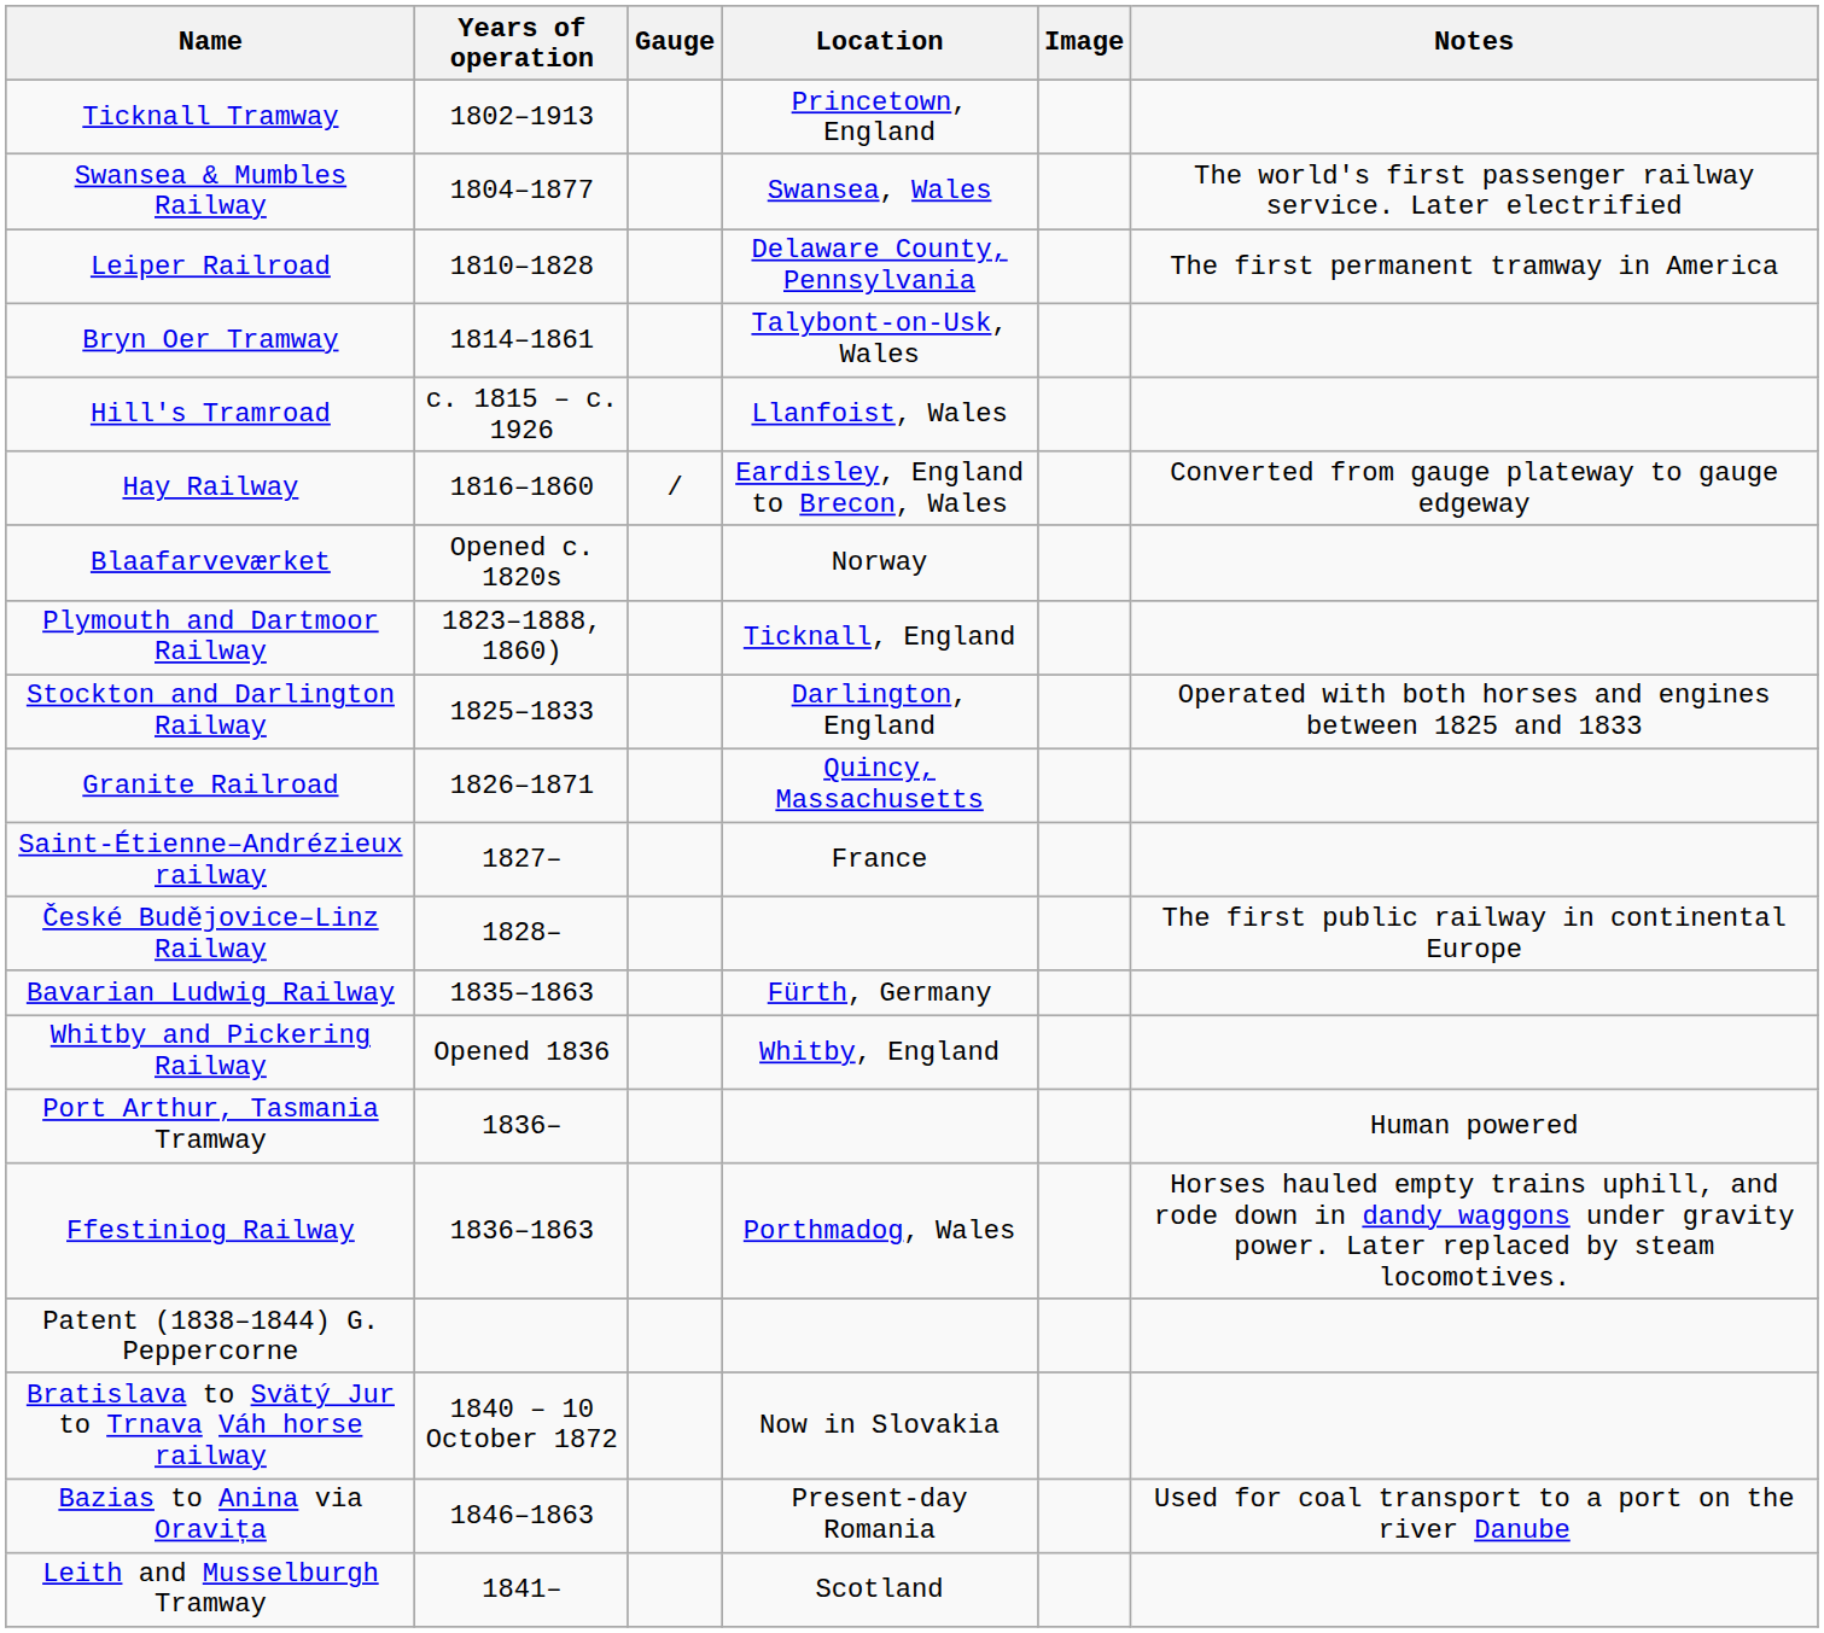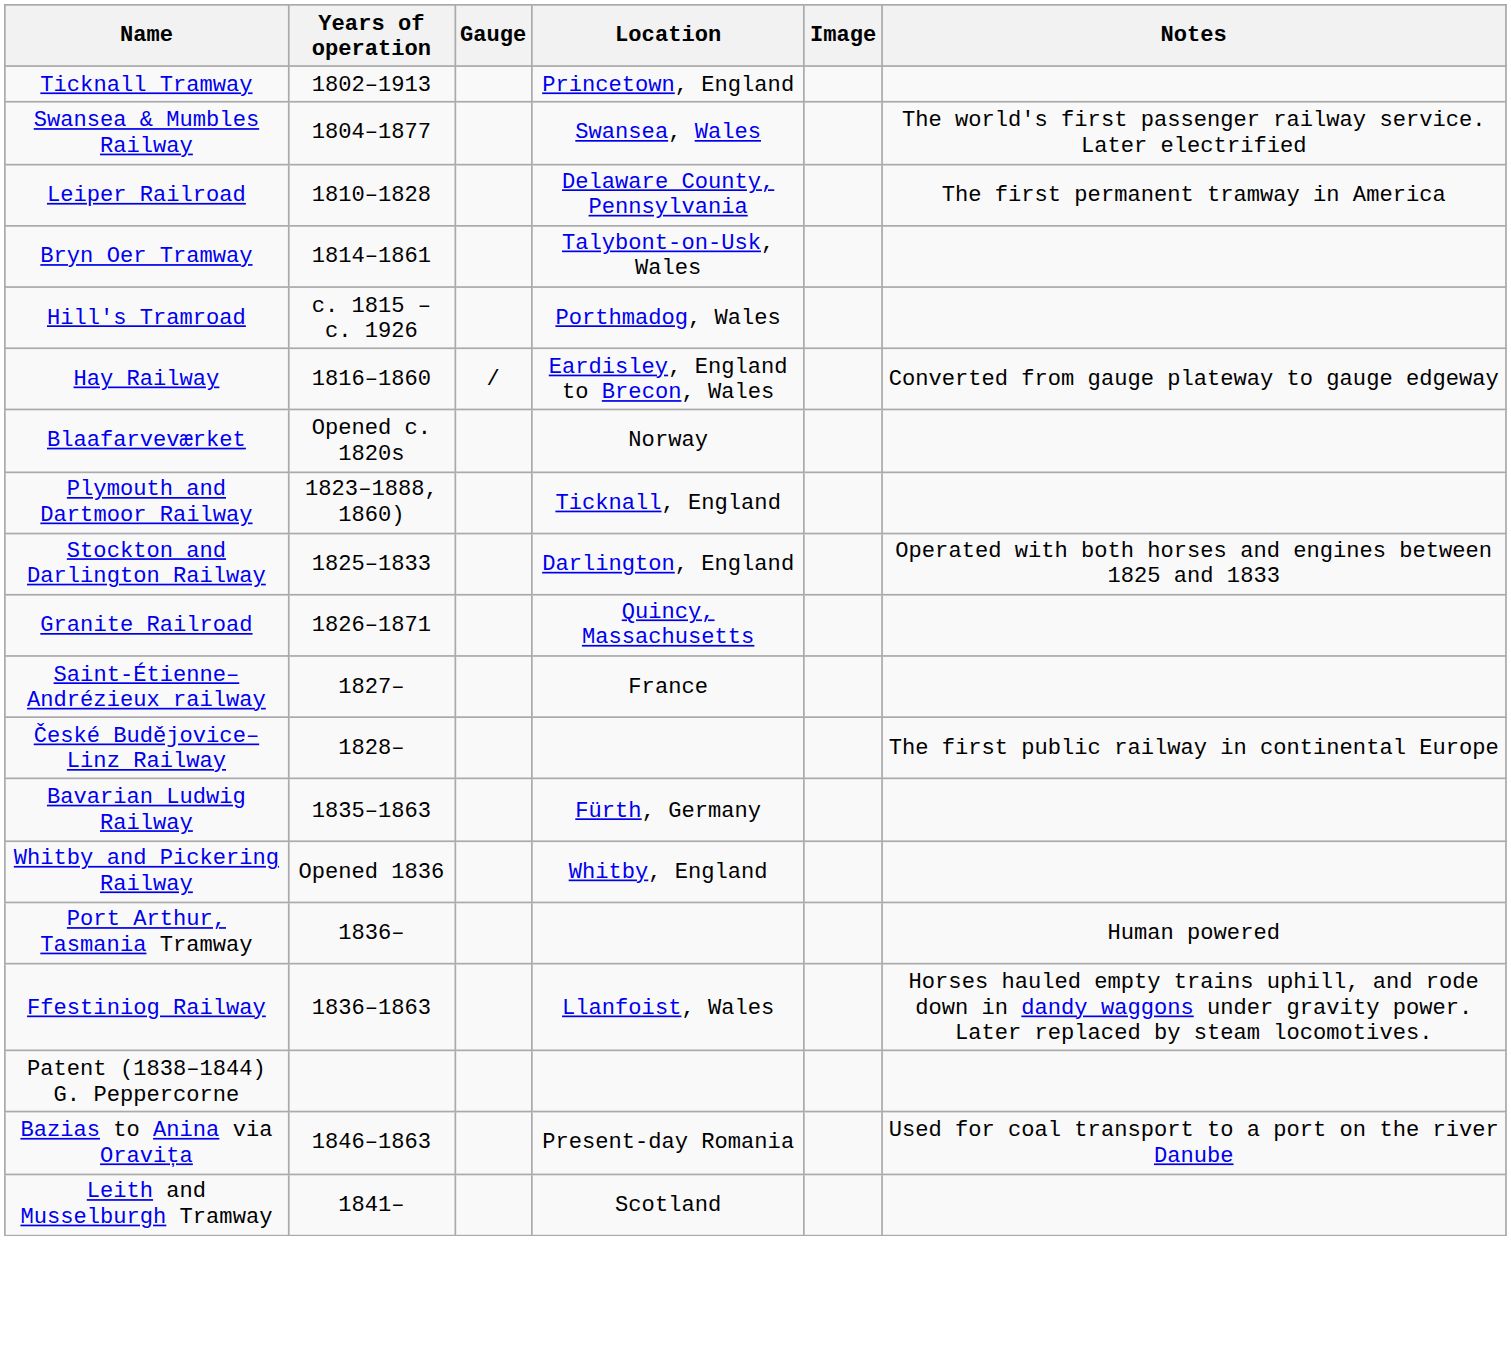 <table class="sortable wikitable" style="margin: 0 auto; text-align:center;"|+ style="margin:inherit; padding-bottom:0.25em">
 <tr>
 <th>Name</th>
 <th>Years of operation</th>
 <th>Gauge</th>
 <th>Location</th>
 <th class=unsortable>Image</th>
 <th class=unsortable>Notes</th>
 </tr>
 <tr>
 <td><a href='#'>Ticknall Tramway</a></td>
 <td>1802–1913</td>
 <td></td>
 <td><a href='#'>Princetown</a>, England</td>
 <td></td>
 <td></td>
 </tr>
 <tr>
 <td><a href='#'>Swansea & Mumbles Railway</a></td>
 <td>1804–1877</td>
 <td></td>
 <td><a href='#'>Swansea</a>, <a href='#'>Wales</a></td>
 <td></td>
 <td>The world's first passenger railway service. Later electrified</td>
 </tr>
 <tr>
 <td><a href='#'>Leiper Railroad</a></td>
 <td>1810–1828</td>
 <td></td>
 <td><a href='#'>Delaware County, Pennsylvania</a></td>
 <td></td>
 <td>The first permanent tramway in America</td>
 </tr>
 <tr>
 <td><a href='#'>Bryn Oer Tramway</a></td>
 <td>1814–1861</td>
 <td></td>
 <td><a href='#'>Talybont-on-Usk</a>, Wales</td>
 <td></td>
 <td></td>
 </tr>
 <tr>
 <td><a href='#'>Hill's Tramroad</a></td>
 <td>c. 1815 – c. 1926</td>
 <td></td>
-<td><a href='#'>Llanfoist</a>, Wales</td>
+<td><a href='#'>Porthmadog</a>, Wales</td>
 <td></td>
 <td></td>
 </tr>
 <tr>
 <td><a href='#'>Hay Railway</a></td>
 <td>1816–1860</td>
 <td>/<br></td>
 <td><a href='#'>Eardisley</a>, England to <a href='#'>Brecon</a>, Wales</td>
 <td></td>
 <td>Converted from  gauge plateway to  gauge edgeway</td>
 </tr>
 <tr>
 <td><a href='#'>Blaafarveværket</a></td>
 <td>Opened c. 1820s</td>
 <td></td>
 <td>Norway</td>
 <td></td>
 <td></td>
 </tr>
 <tr>
 <td><a href='#'>Plymouth and Dartmoor Railway</a></td>
 <td>1823–1888, 1860)<br></td>
 <td></td>
 <td><a href='#'>Ticknall</a>, England</td>
 <td></td>
 <td></td>
 </tr>
 <tr>
 <td><a href='#'>Stockton and Darlington Railway</a></td>
 <td>1825–1833</td>
 <td></td>
 <td><a href='#'>Darlington</a>, England</td>
 <td></td>
 <td>Operated with both horses and engines between 1825 and 1833</td>
 </tr>
 <tr>
 <td><a href='#'>Granite Railroad</a></td>
 <td>1826–1871</td>
 <td></td>
 <td><a href='#'>Quincy, Massachusetts</a></td>
 <td></td>
 <td></td>
 </tr>
 <tr>
 <td><a href='#'>Saint-Étienne–Andrézieux railway</a></td>
 <td>1827–</td>
 <td></td>
 <td>France</td>
 <td></td>
 <td></td>
 </tr>
 <tr>
 <td><a href='#'>České Budějovice–Linz Railway</a></td>
 <td>1828–</td>
 <td></td>
 <td></td>
 <td></td>
 <td>The first public railway in continental Europe</td>
 </tr>
 <tr>
 <td><a href='#'>Bavarian Ludwig Railway</a></td>
 <td>1835–1863</td>
 <td></td>
 <td><a href='#'>Fürth</a>, Germany</td>
 <td></td>
 <td></td>
 </tr>
 <tr>
 <td><a href='#'>Whitby and Pickering Railway</a></td>
 <td>Opened 1836</td>
 <td></td>
 <td><a href='#'>Whitby</a>, England</td>
 <td></td>
 <td></td>
 </tr>
 <tr>
 <td><a href='#'>Port Arthur, Tasmania</a> Tramway</td>
 <td>1836–</td>
 <td></td>
 <td></td>
 <td></td>
 <td>Human powered</td>
 </tr>
 <tr>
 <td><a href='#'>Ffestiniog Railway</a></td>
 <td>1836–1863</td>
 <td></td>
-<td><a href='#'>Porthmadog</a>, Wales</td>
+<td><a href='#'>Llanfoist</a>, Wales</td>
 <td></td>
 <td>Horses hauled empty trains uphill, and rode down in <a href='#'>dandy waggons</a> under gravity power. Later replaced by steam locomotives.</td>
 </tr>
 <tr>
 <td>Patent (1838–1844) G. Peppercorne</td>
 <td></td>
 <td></td>
 <td></td>
-<td></td>
-<td></td>
-</tr>
-<tr>
-<td><a href='#'>Bratislava</a> to <a href='#'>Svätý Jur</a> to <a href='#'>Trnava</a> <a href='#'>Váh horse railway</a></td>
-<td>1840 – 10 October 1872</td>
-<td></td>
-<td>Now in Slovakia</td>
 <td></td>
 <td></td>
 </tr>
 <tr>
 <td><a href='#'>Bazias</a> to <a href='#'>Anina</a> via <a href='#'>Oravița</a></td>
 <td>1846–1863</td>
 <td></td>
 <td>Present-day Romania</td>
 <td></td>
 <td>Used for coal transport to a port on the river <a href='#'>Danube</a></td>
 </tr>
 <tr>
 <td><a href='#'>Leith</a> and <a href='#'>Musselburgh</a> Tramway</td>
 <td>1841– </td>
 <td></td>
 <td>Scotland</td>
 <td></td>
 <td></td>
 </tr>
 </table>
